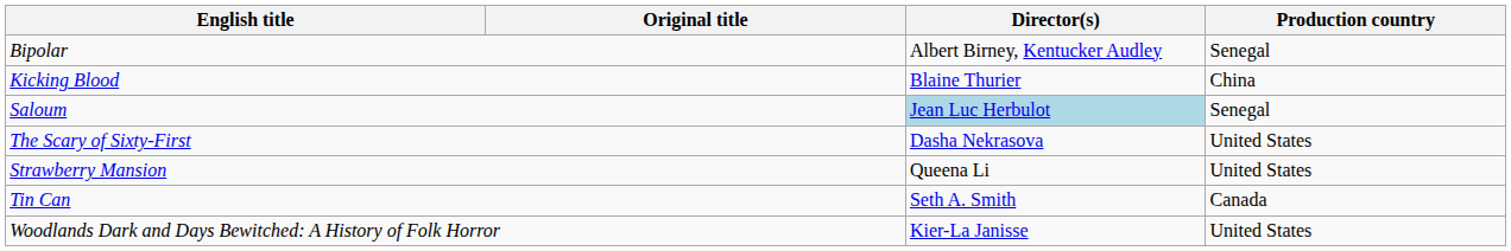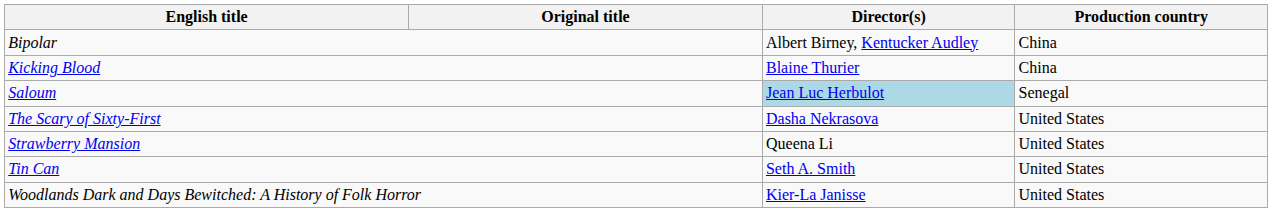 <table class="sortable wikitable" width="100%" cellpadding="5">
 <tr>
 <th scope="col" width="32%">English title</th>
 <th scope="col" width="28%">Original title</th>
 <th scope="col" width="20%">Director(s)</th>
 <th scope="col" width="20%">Production country</th>
 </tr>
 <tr>
 <td colspan=2><em>Bipolar</em></td>
 <td>Albert Birney, <a href='#'>Kentucker Audley</a></td>
-<td>Senegal</td>
+<td>China</td>
 </tr>
 <tr>
 <td colspan=2><em><a href='#'>Kicking Blood</a></em></td>
 <td><a href='#'>Blaine Thurier</a></td>
 <td>China</td>
 </tr>
 <tr>
 <td colspan=2><em><a href='#'>Saloum</a></em></td>
 <td style="background: lightblue;"><a href='#'>Jean Luc Herbulot</a></td>
 <td>Senegal</td>
 </tr>
 <tr>
 <td colspan=2><em><a href='#'>The Scary of Sixty-First</a></em></td>
 <td><a href='#'>Dasha Nekrasova</a></td>
 <td>United States</td>
 </tr>
 <tr>
 <td colspan=2><em><a href='#'>Strawberry Mansion</a></em></td>
 <td>Queena Li</td>
 <td>United States</td>
 </tr>
 <tr>
 <td colspan=2><em><a href='#'>Tin Can</a></em></td>
 <td><a href='#'>Seth A. Smith</a></td>
-<td>Canada</td>
+<td>United States</td>
 </tr>
 <tr>
 <td colspan=2><em>Woodlands Dark and Days Bewitched: A History of Folk Horror</em></td>
 <td><a href='#'>Kier-La Janisse</a></td>
 <td>United States</td>
 </tr>
 </table>
